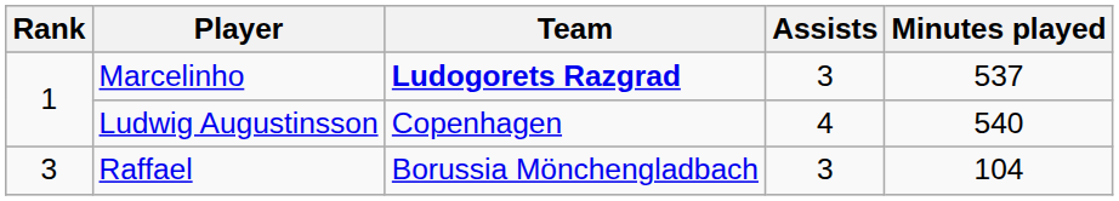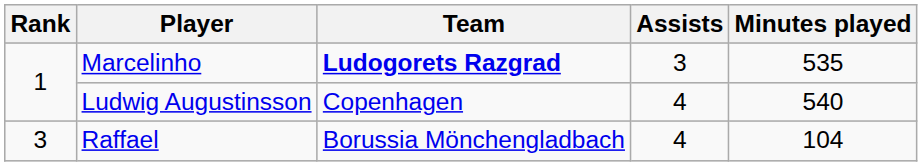 <table class="wikitable" style="text-align:center">
 <tr>
 <th>Rank</th>
 <th>Player</th>
 <th>Team</th>
 <th>Assists</th>
 <th>Minutes played</th>
 </tr>
 <tr>
 <td rowspan=2>1</td>
 <td align=left> <a href='#'>Marcelinho</a></td>
 <td align=left><strong> <a href='#'>Ludogorets Razgrad</a></strong></td>
 <td>3</td>
-<td>537</td>
+<td>535</td>
 </tr>
 <tr>
 <td align=left> <a href='#'>Ludwig Augustinsson</a></td>
 <td align=left> <a href='#'>Copenhagen</a></td>
 <td>4</td>
 <td>540</td>
 </tr>
 <tr>
 <td>3</td>
 <td align=left> <a href='#'>Raffael</a></td>
 <td align=left> <a href='#'>Borussia Mönchengladbach</a></td>
-<td>3</td>
+<td>4</td>
 <td>104</td>
 </tr>
 </table>
